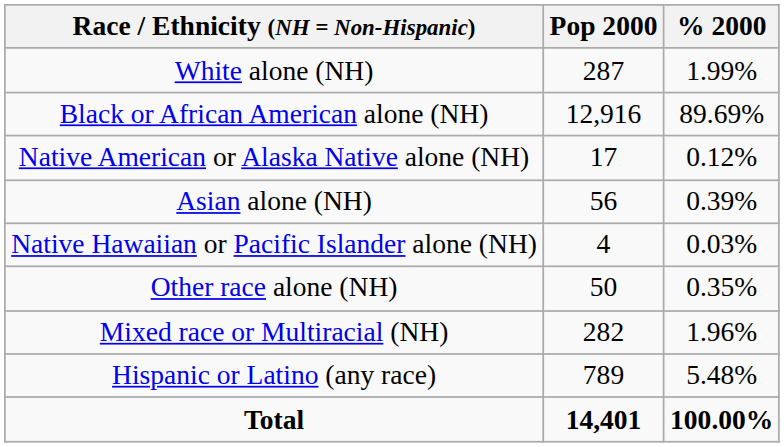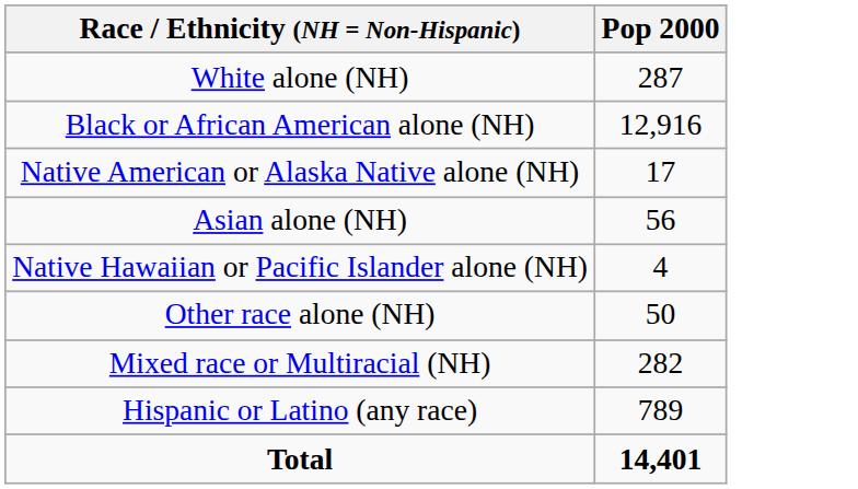 <table class="wikitable" style="text-align:center;">
 <tr>
 <th>Race / Ethnicity <small>(<em>NH = Non-Hispanic</em>)</small></th>
 <th>Pop 2000</th>
-<th>% 2000</th>
 </tr>
 <tr>
 <td><a href='#'>White</a> alone (NH)</td>
 <td>287</td>
-<td>1.99%</td>
 </tr>
 <tr>
 <td><a href='#'>Black or African American</a> alone (NH)</td>
 <td>12,916</td>
-<td>89.69%</td>
 </tr>
 <tr>
 <td><a href='#'>Native American</a> or <a href='#'>Alaska Native</a> alone (NH)</td>
 <td>17</td>
-<td>0.12%</td>
 </tr>
 <tr>
 <td><a href='#'>Asian</a> alone (NH)</td>
 <td>56</td>
-<td>0.39%</td>
 </tr>
 <tr>
 <td><a href='#'>Native Hawaiian</a> or <a href='#'>Pacific Islander</a> alone (NH)</td>
 <td>4</td>
-<td>0.03%</td>
 </tr>
 <tr>
 <td><a href='#'>Other race</a> alone (NH)</td>
 <td>50</td>
-<td>0.35%</td>
 </tr>
 <tr>
 <td><a href='#'>Mixed race or Multiracial</a> (NH)</td>
 <td>282</td>
-<td>1.96%</td>
 </tr>
 <tr>
 <td><a href='#'>Hispanic or Latino</a> (any race)</td>
 <td>789</td>
-<td>5.48%</td>
 </tr>
 <tr>
 <td><strong>Total</strong></td>
 <td><strong>14,401</strong></td>
-<td><strong>100.00%</strong></td>
 </tr>
 </table>
